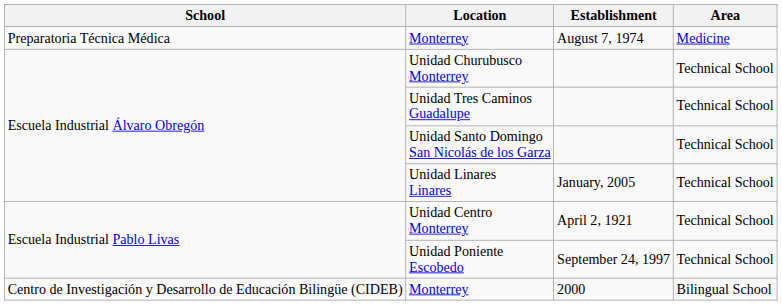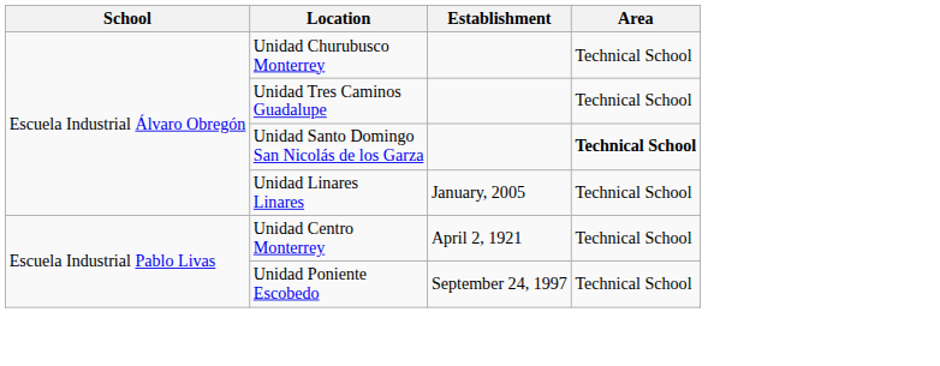 <table class="wikitable">
 <tr>
 <th>School</th>
 <th>Location</th>
 <th>Establishment</th>
 <th>Area</th>
-</tr>
-<tr>
-<td>Preparatoria Técnica Médica</td>
-<td><a href='#'>Monterrey</a></td>
-<td>August 7, 1974</td>
-<td><a href='#'>Medicine</a></td>
 </tr>
 <tr>
 <td rowspan=4>Escuela Industrial <a href='#'>Álvaro Obregón</a></td>
 <td>Unidad Churubusco<br><a href='#'>Monterrey</a></td>
 <td></td>
 <td>Technical School</td>
 </tr>
 <tr>
 <td>Unidad Tres Caminos<br><a href='#'>Guadalupe</a></td>
 <td></td>
 <td>Technical School</td>
 </tr>
 <tr>
 <td>Unidad Santo Domingo<br><a href='#'>San Nicolás de los Garza</a></td>
 <td></td>
-<td>Technical School</td>
+<td><strong>Technical School</strong></td>
 </tr>
 <tr>
 <td>Unidad Linares<br><a href='#'>Linares</a></td>
 <td>January, 2005</td>
 <td>Technical School</td>
 </tr>
 <tr>
 <td rowspan=2>Escuela Industrial <a href='#'>Pablo Livas</a></td>
 <td>Unidad Centro<br><a href='#'>Monterrey</a></td>
 <td>April 2, 1921</td>
 <td>Technical School</td>
 </tr>
 <tr>
 <td>Unidad Poniente<br><a href='#'>Escobedo</a></td>
 <td>September 24, 1997</td>
 <td>Technical School</td>
 </tr>
-<tr>
-<td>Centro de Investigación y Desarrollo de Educación Bilingüe (CIDEB)</td>
-<td><a href='#'>Monterrey</a></td>
-<td>2000</td>
-<td>Bilingual School</td>
-</tr>
 </table>
